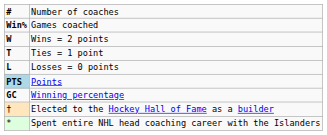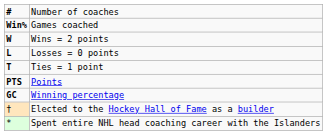 <table class="wikitable">
 <tr>
 <td><strong>#</strong></td>
 <td>Number of coaches</td>
 </tr>
 <tr>
 <td><strong>Win%</strong></td>
 <td>Games coached</td>
 </tr>
 <tr>
 <td><strong>W</strong></td>
 <td>Wins = 2 points</td>
 </tr>
 <tr>
+<td><strong>L</strong></td>
+<td>Losses = 0 points</td>
+</tr>
+<tr>
 <td><strong>T</strong></td>
 <td>Ties = 1 point</td>
 </tr>
 <tr>
-<td><strong>L</strong></td>
-<td>Losses = 0 points</td>
-</tr>
-<tr>
-<td style="background: lightblue;"><strong>PTS</strong></td>
+<td><strong>PTS</strong></td>
 <td><a href='#'>Points</a></td>
 </tr>
 <tr>
 <td><strong>GC</strong></td>
 <td><a href='#'>Winning percentage</a></td>
 </tr>
 <tr>
 <td style="background-color:#FFE6BD">†</td>
 <td>Elected to the <a href='#'>Hockey Hall of Fame</a> as a <a href='#'>builder</a></td>
 </tr>
 <tr>
 <td style="background-color:#ddffdd">*</td>
 <td>Spent entire NHL head coaching career with the Islanders</td>
 </tr>
 </table>
